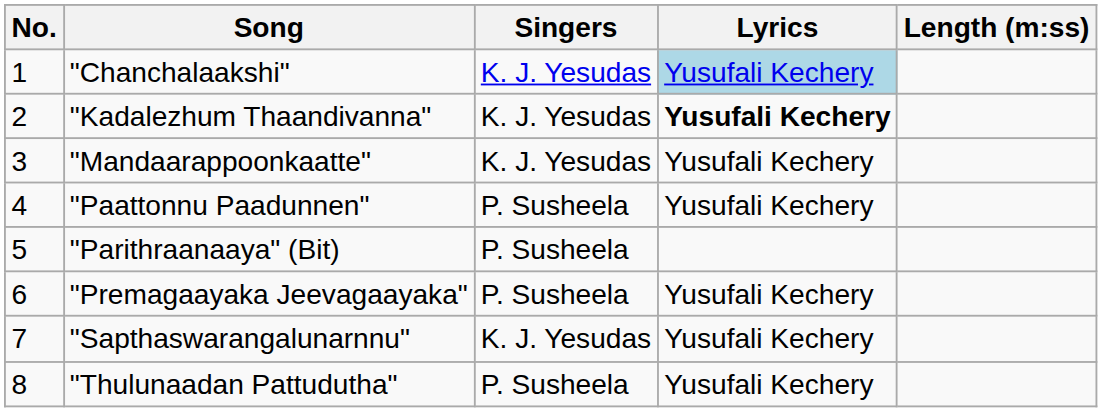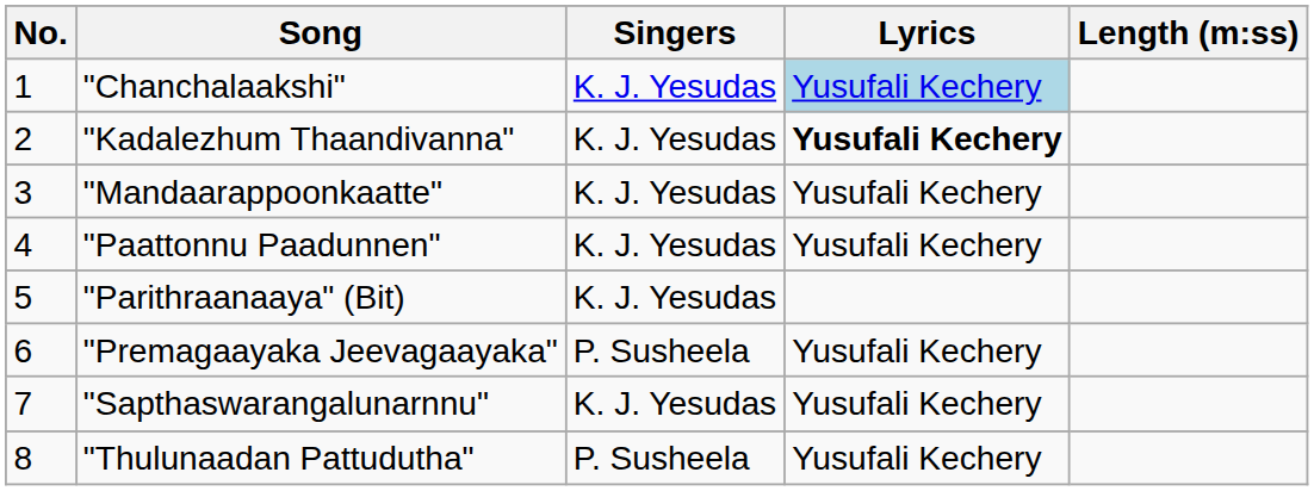 <table class="wikitable" style="font-size:95%;">
 <tr>
 <th>No.</th>
 <th>Song</th>
 <th>Singers</th>
 <th>Lyrics</th>
 <th>Length (m:ss)</th>
 </tr>
 <tr>
 <td>1</td>
 <td>"Chanchalaakshi"</td>
 <td><a href='#'>K. J. Yesudas</a></td>
 <td style="background: lightblue;"><a href='#'>Yusufali Kechery</a></td>
 <td></td>
 </tr>
 <tr>
 <td>2</td>
 <td>"Kadalezhum Thaandivanna"</td>
 <td>K. J. Yesudas</td>
 <td><strong>Yusufali Kechery</strong></td>
 <td></td>
 </tr>
 <tr>
 <td>3</td>
 <td>"Mandaarappoonkaatte"</td>
 <td>K. J. Yesudas</td>
 <td>Yusufali Kechery</td>
 <td></td>
 </tr>
 <tr>
 <td>4</td>
 <td>"Paattonnu Paadunnen"</td>
-<td>P. Susheela</td>
+<td>K. J. Yesudas</td>
 <td>Yusufali Kechery</td>
 <td></td>
 </tr>
 <tr>
 <td>5</td>
 <td>"Parithraanaaya" (Bit)</td>
-<td>P. Susheela</td>
+<td>K. J. Yesudas</td>
 <td></td>
 <td></td>
 </tr>
 <tr>
 <td>6</td>
 <td>"Premagaayaka Jeevagaayaka"</td>
 <td>P. Susheela</td>
 <td>Yusufali Kechery</td>
 <td></td>
 </tr>
 <tr>
 <td>7</td>
 <td>"Sapthaswarangalunarnnu"</td>
 <td>K. J. Yesudas</td>
 <td>Yusufali Kechery</td>
 <td></td>
 </tr>
 <tr>
 <td>8</td>
 <td>"Thulunaadan Pattudutha"</td>
 <td>P. Susheela</td>
 <td>Yusufali Kechery</td>
 <td></td>
 </tr>
 </table>
